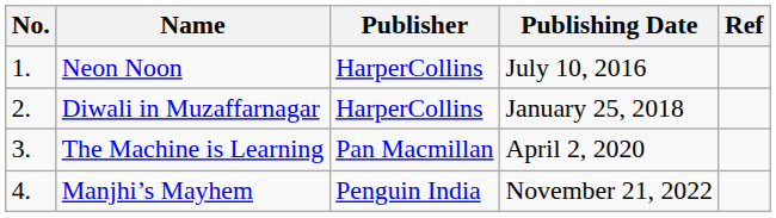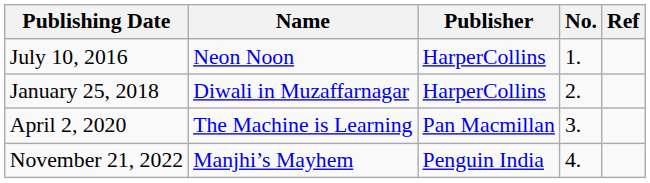 <table class="wikitable">
 <tr>
-<th>No.</th>
+<th>Publishing Date</th>
 <th>Name</th>
 <th>Publisher</th>
-<th>Publishing Date</th>
+<th>No.</th>
 <th>Ref</th>
 </tr>
 <tr>
-<td>1.</td>
+<td>July 10, 2016</td>
 <td><a href='#'>Neon Noon</a></td>
 <td><a href='#'>HarperCollins</a></td>
-<td>July 10, 2016</td>
+<td>1.</td>
 <td></td>
 </tr>
 <tr>
-<td>2.</td>
+<td>January 25, 2018</td>
 <td><a href='#'>Diwali in Muzaffarnagar</a></td>
 <td><a href='#'>HarperCollins</a></td>
-<td>January 25, 2018</td>
+<td>2.</td>
 <td></td>
 </tr>
 <tr>
-<td>3.</td>
+<td>April 2, 2020</td>
 <td><a href='#'>The Machine is Learning</a></td>
 <td><a href='#'>Pan Macmillan</a></td>
-<td>April 2, 2020</td>
+<td>3.</td>
 <td></td>
 </tr>
 <tr>
-<td>4.</td>
+<td>November 21, 2022</td>
 <td><a href='#'>Manjhi’s Mayhem</a></td>
 <td><a href='#'>Penguin India</a></td>
-<td>November 21, 2022</td>
+<td>4.</td>
 <td></td>
 </tr>
 </table>
